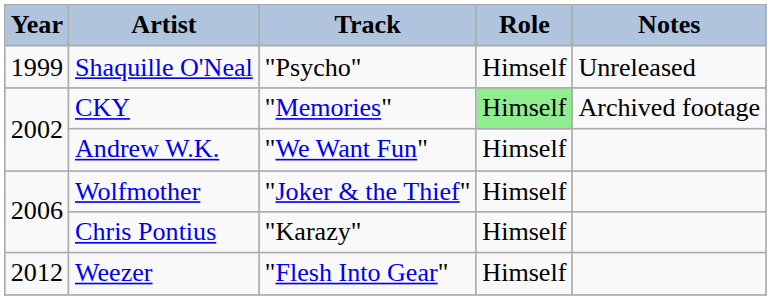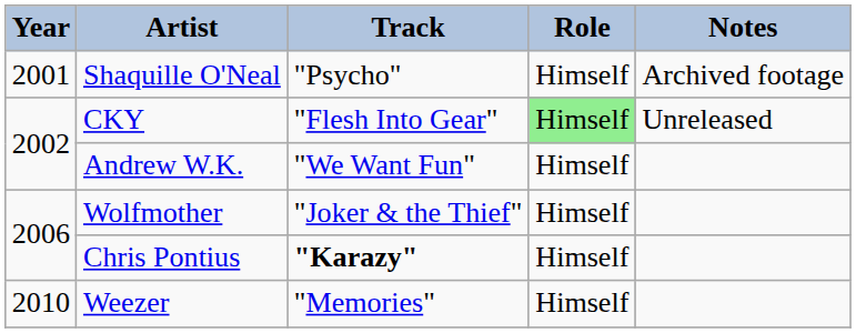 <table class="wikitable">
 <tr align="center">
 <th style="background:#B0C4DE;">Year</th>
 <th style="background:#B0C4DE;">Artist</th>
 <th style="background:#B0C4DE;">Track</th>
 <th style="background:#B0C4DE;">Role</th>
 <th style="background:#B0C4DE;">Notes</th>
 </tr>
 <tr>
-<td>1999</td>
+<td>2001</td>
 <td><a href='#'>Shaquille O'Neal</a></td>
 <td>"Psycho"</td>
 <td>Himself</td>
-<td>Unreleased</td>
+<td>Archived footage</td>
 </tr>
 <tr>
 <td rowspan="2">2002</td>
 <td><a href='#'>CKY</a></td>
-<td>"<a href='#'>Memories</a>"</td>
+<td>"<a href='#'>Flesh Into Gear</a>"</td>
 <td style="background: lightgreen;">Himself</td>
-<td>Archived footage</td>
+<td>Unreleased</td>
 </tr>
 <tr>
 <td><a href='#'>Andrew W.K.</a></td>
 <td>"<a href='#'>We Want Fun</a>"</td>
 <td>Himself</td>
 <td></td>
 </tr>
 <tr>
 <td rowspan="2">2006</td>
 <td><a href='#'>Wolfmother</a></td>
 <td>"<a href='#'>Joker & the Thief</a>"</td>
 <td>Himself</td>
 <td></td>
 </tr>
 <tr>
 <td><a href='#'>Chris Pontius</a></td>
-<td>"Karazy"</td>
+<td><strong>"Karazy"</strong></td>
 <td>Himself</td>
 <td></td>
 </tr>
 <tr>
-<td>2012</td>
+<td>2010</td>
 <td><a href='#'>Weezer</a></td>
-<td>"<a href='#'>Flesh Into Gear</a>"</td>
+<td>"<a href='#'>Memories</a>"</td>
 <td>Himself</td>
 <td></td>
 </tr>
 </table>
